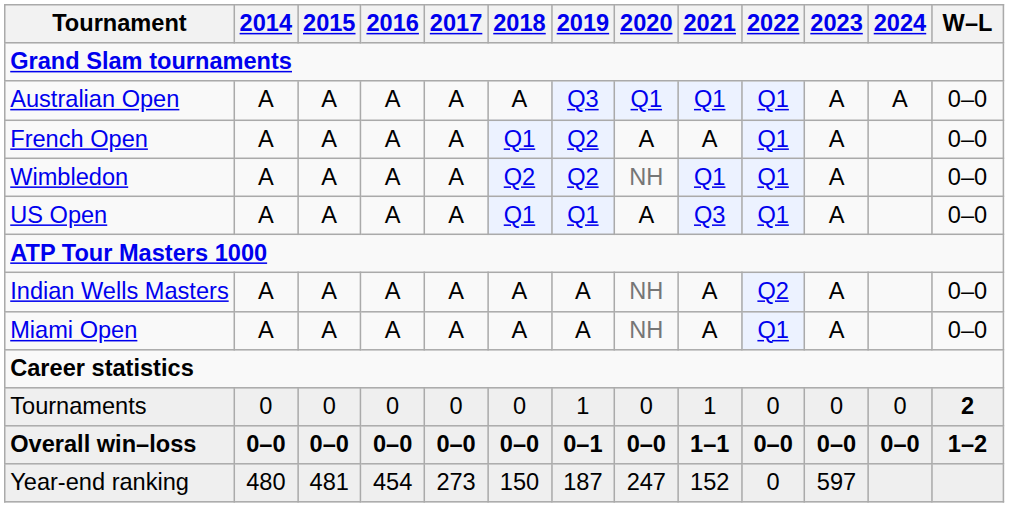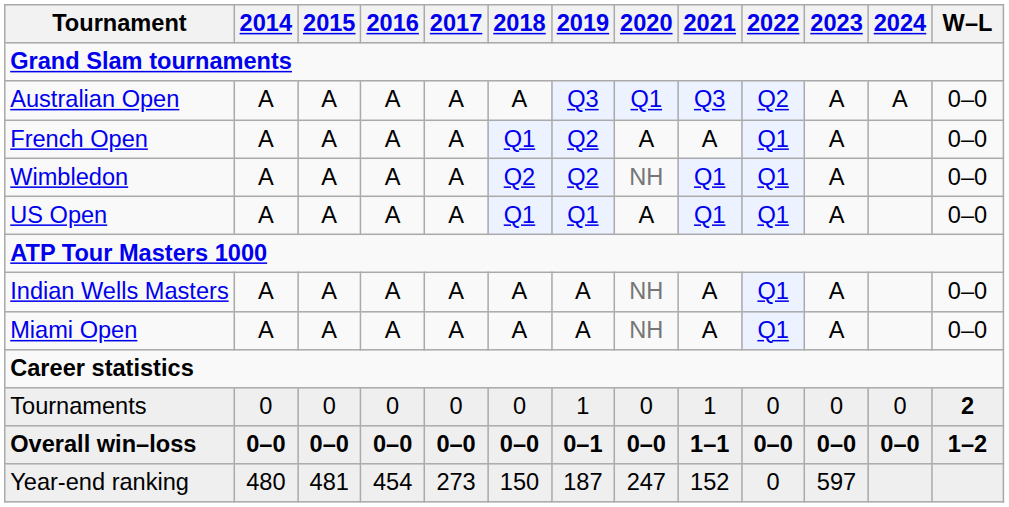 <table class="wikitable nowrap" style=text-align:center;font-size:97%>
 <tr>
 <th>Tournament</th>
 <th><a href='#'>2014</a></th>
 <th><a href='#'>2015</a></th>
 <th><a href='#'>2016</a></th>
 <th><a href='#'>2017</a></th>
 <th><a href='#'>2018</a></th>
 <th><a href='#'>2019</a></th>
 <th><a href='#'>2020</a></th>
 <th><a href='#'>2021</a></th>
 <th><a href='#'>2022</a></th>
 <th><a href='#'>2023</a></th>
 <th><a href='#'>2024</a></th>
 <th width=40>W–L</th>
 </tr>
 <tr>
 <td colspan=13 align=left><strong><a href='#'>Grand Slam tournaments</a></strong></td>
 </tr>
 <tr>
 <td align=left><a href='#'>Australian Open</a></td>
 <td>A</td>
 <td>A</td>
 <td>A</td>
 <td>A</td>
 <td>A</td>
 <td bgcolor=ecf2ff><a href='#'>Q3</a></td>
 <td bgcolor=ecf2ff><a href='#'>Q1</a></td>
-<td bgcolor=ecf2ff><a href='#'>Q1</a></td>
-<td bgcolor=ecf2ff><a href='#'>Q1</a></td>
+<td bgcolor=ecf2ff><a href='#'>Q3</a></td>
+<td bgcolor=ecf2ff><a href='#'>Q2</a></td>
 <td>A</td>
 <td>A</td>
 <td>0–0</td>
 </tr>
 <tr>
 <td align=left><a href='#'>French Open</a></td>
 <td>A</td>
 <td>A</td>
 <td>A</td>
 <td>A</td>
 <td bgcolor=ecf2ff><a href='#'>Q1</a></td>
 <td bgcolor=ecf2ff><a href='#'>Q2</a></td>
 <td>A</td>
 <td>A</td>
 <td bgcolor=ecf2ff><a href='#'>Q1</a></td>
 <td>A</td>
 <td></td>
 <td>0–0</td>
 </tr>
 <tr>
 <td align=left><a href='#'>Wimbledon</a></td>
 <td>A</td>
 <td>A</td>
 <td>A</td>
 <td>A</td>
 <td bgcolor=ecf2ff><a href='#'>Q2</a></td>
 <td bgcolor=ecf2ff><a href='#'>Q2</a></td>
 <td style="color:#767676">NH</td>
 <td bgcolor=ecf2ff><a href='#'>Q1</a></td>
 <td bgcolor=ecf2ff><a href='#'>Q1</a></td>
 <td>A</td>
 <td></td>
 <td>0–0</td>
 </tr>
 <tr>
 <td align=left><a href='#'>US Open</a></td>
 <td>A</td>
 <td>A</td>
 <td>A</td>
 <td>A</td>
 <td bgcolor=ecf2ff><a href='#'>Q1</a></td>
 <td bgcolor=ecf2ff><a href='#'>Q1</a></td>
 <td>A</td>
-<td bgcolor=ecf2ff><a href='#'>Q3</a></td>
+<td bgcolor=ecf2ff><a href='#'>Q1</a></td>
 <td bgcolor=ecf2ff><a href='#'>Q1</a></td>
 <td>A</td>
 <td></td>
 <td>0–0</td>
 </tr>
 <tr>
 <td colspan=13 align=left><strong><a href='#'>ATP Tour Masters 1000</a></strong></td>
 </tr>
 <tr>
 <td align=left><a href='#'>Indian Wells Masters</a></td>
 <td>A</td>
 <td>A</td>
 <td>A</td>
 <td>A</td>
 <td>A</td>
 <td>A</td>
 <td style=color:#767676>NH</td>
 <td>A</td>
-<td bgcolor=ecf2ff><a href='#'>Q2</a></td>
+<td bgcolor=ecf2ff><a href='#'>Q1</a></td>
 <td>A</td>
 <td></td>
 <td>0–0</td>
 </tr>
 <tr>
 <td align=left><a href='#'>Miami Open</a></td>
 <td>A</td>
 <td>A</td>
 <td>A</td>
 <td>A</td>
 <td>A</td>
 <td>A</td>
 <td style=color:#767676>NH</td>
 <td>A</td>
 <td bgcolor=ecf2ff><a href='#'>Q1</a></td>
 <td>A</td>
 <td></td>
 <td>0–0</td>
 </tr>
 <tr>
 <td colspan=13 style="text-align:left;"><strong>Career statistics</strong></td>
 </tr>
 <tr bgcolor=efefef>
 <td align=left>Tournaments</td>
 <td>0</td>
 <td>0</td>
 <td>0</td>
 <td>0</td>
 <td>0</td>
 <td>1</td>
 <td>0</td>
 <td>1</td>
 <td>0</td>
 <td>0</td>
 <td>0</td>
 <td><strong>2</strong></td>
 </tr>
 <tr style="font-weight:bold; background:#efefef;">
 <td style="text-align:left;">Overall win–loss</td>
 <td>0–0</td>
 <td>0–0</td>
 <td>0–0</td>
 <td>0–0</td>
 <td>0–0</td>
 <td>0–1</td>
 <td>0–0</td>
 <td>1–1</td>
 <td>0–0</td>
 <td>0–0</td>
 <td>0–0</td>
 <td>1–2</td>
 </tr>
 <tr bgcolor=efefef>
 <td style="text-align:left;">Year-end ranking</td>
 <td>480</td>
 <td>481</td>
 <td>454</td>
 <td>273</td>
 <td>150</td>
 <td>187</td>
 <td>247</td>
 <td>152</td>
 <td>0</td>
 <td>597</td>
 <td></td>
 <td></td>
 </tr>
 </table>
